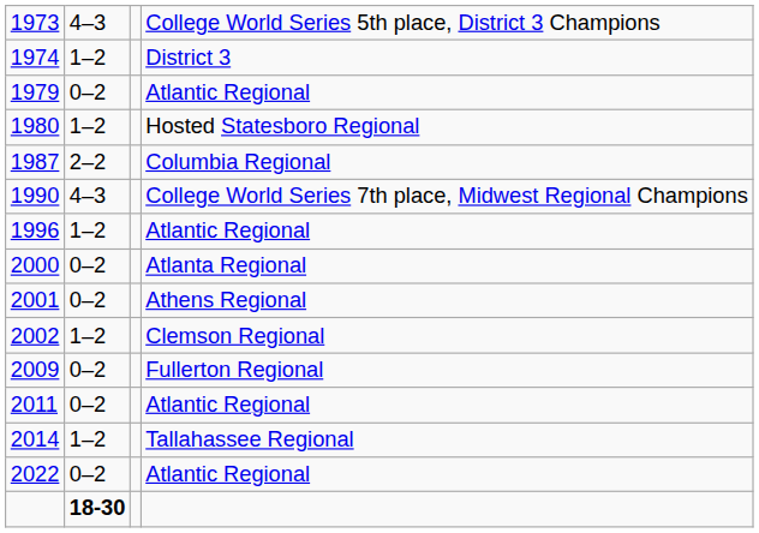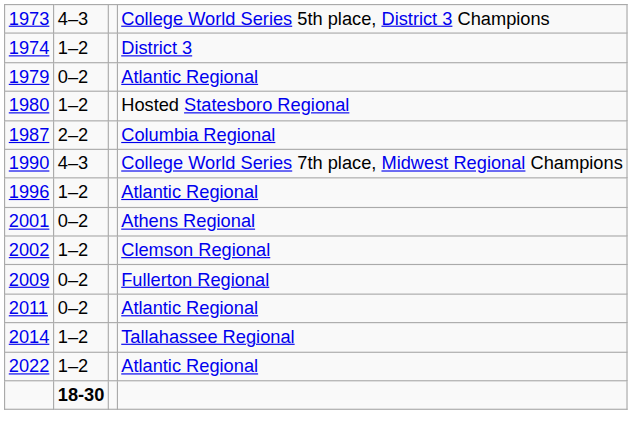 <table class="wikitable">
 <tr>
 <td><a href='#'>1973</a></td>
 <td>4–3</td>
 <td></td>
 <td><a href='#'>College World Series</a> 5th place, <a href='#'>District 3</a> Champions</td>
 </tr>
 <tr>
 <td><a href='#'>1974</a></td>
 <td>1–2</td>
 <td></td>
 <td><a href='#'>District 3</a></td>
 </tr>
 <tr>
 <td><a href='#'>1979</a></td>
 <td>0–2</td>
 <td></td>
 <td><a href='#'>Atlantic Regional</a></td>
 </tr>
 <tr>
 <td><a href='#'>1980</a></td>
 <td>1–2</td>
 <td></td>
 <td>Hosted <a href='#'>Statesboro Regional</a></td>
 </tr>
 <tr>
 <td><a href='#'>1987</a></td>
 <td>2–2</td>
 <td></td>
 <td><a href='#'>Columbia Regional</a></td>
 </tr>
 <tr>
 <td><a href='#'>1990</a></td>
 <td>4–3</td>
 <td></td>
 <td><a href='#'>College World Series</a> 7th place, <a href='#'>Midwest Regional</a> Champions</td>
 </tr>
 <tr>
 <td><a href='#'>1996</a></td>
 <td>1–2</td>
 <td></td>
 <td><a href='#'>Atlantic Regional</a></td>
 </tr>
 <tr>
-<td><a href='#'>2000</a></td>
-<td>0–2</td>
-<td></td>
-<td><a href='#'>Atlanta Regional</a></td>
-</tr>
-<tr>
 <td><a href='#'>2001</a></td>
 <td>0–2</td>
 <td></td>
 <td><a href='#'>Athens Regional</a></td>
 </tr>
 <tr>
 <td><a href='#'>2002</a></td>
 <td>1–2</td>
 <td></td>
 <td><a href='#'>Clemson Regional</a></td>
 </tr>
 <tr>
 <td><a href='#'>2009</a></td>
 <td>0–2</td>
 <td></td>
 <td><a href='#'>Fullerton Regional</a></td>
 </tr>
 <tr>
 <td><a href='#'>2011</a></td>
 <td>0–2</td>
 <td></td>
 <td><a href='#'>Atlantic Regional</a></td>
 </tr>
 <tr>
 <td><a href='#'>2014</a></td>
 <td>1–2</td>
 <td></td>
 <td><a href='#'>Tallahassee Regional</a></td>
 </tr>
 <tr>
 <td><a href='#'>2022</a></td>
-<td>0–2</td>
+<td>1–2</td>
 <td></td>
 <td><a href='#'>Atlantic Regional</a></td>
 </tr>
 <tr>
 <td></td>
 <td><strong>18-30</strong></td>
 <td><strong></strong></td>
 <td></td>
 </tr>
 </table>
